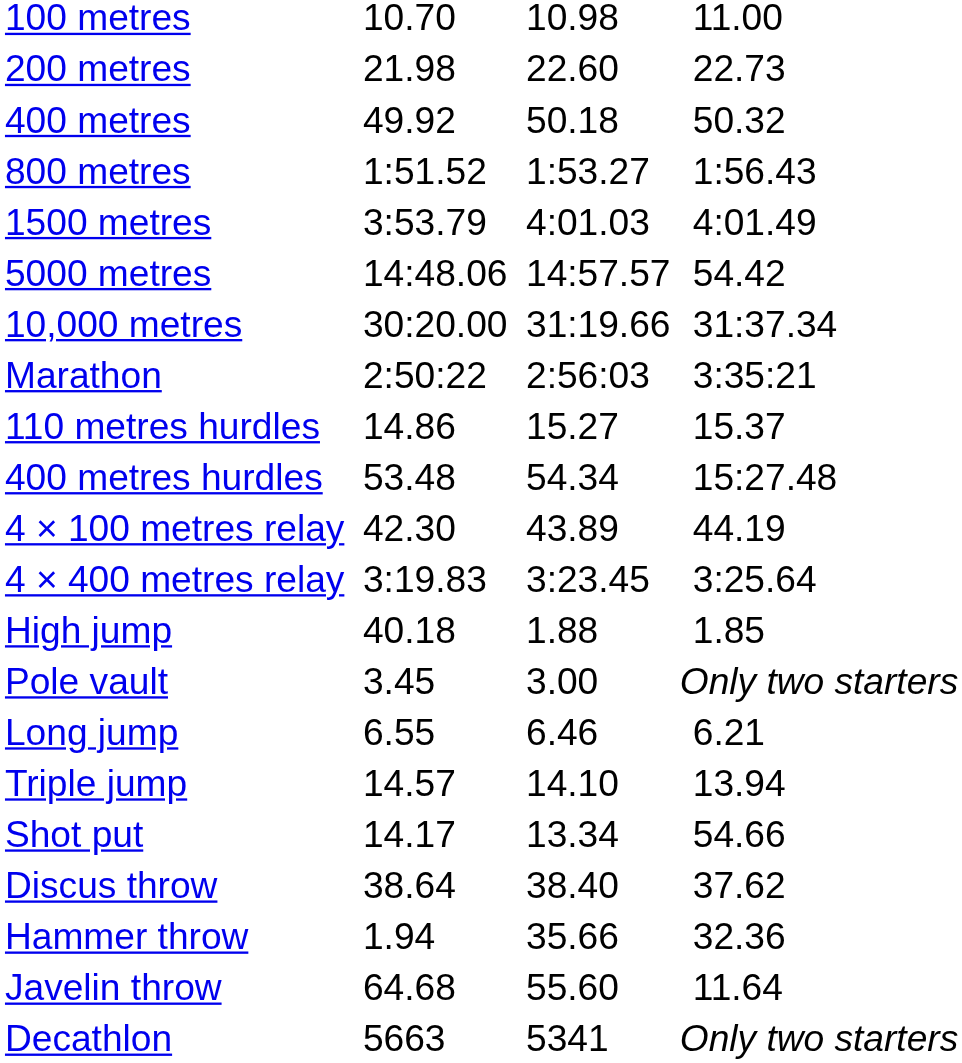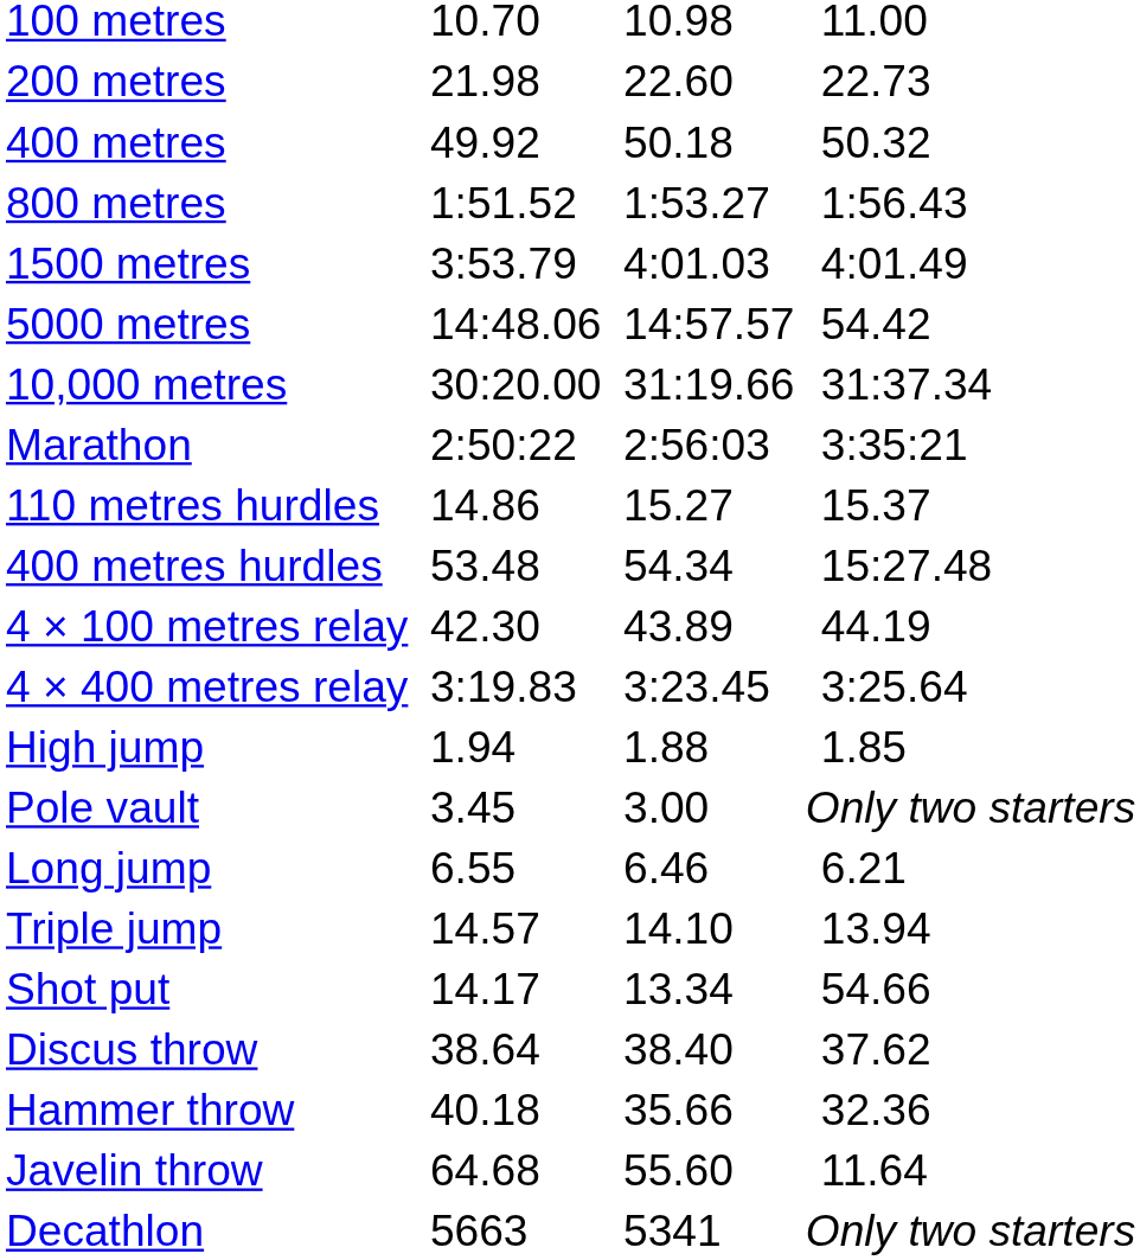 <table>
 <tr>
 <td><a href='#'>100 metres</a></td>
 <td align=left></td>
 <td>10.70</td>
 <td align=left></td>
 <td>10.98</td>
 <td align=left></td>
 <td>11.00</td>
 </tr>
 <tr>
 <td><a href='#'>200 metres</a></td>
 <td align=left></td>
 <td>21.98</td>
 <td align=left></td>
 <td>22.60</td>
 <td align=left></td>
 <td>22.73</td>
 </tr>
 <tr>
 <td><a href='#'>400 metres</a></td>
 <td align=left></td>
 <td>49.92</td>
 <td align=left></td>
 <td>50.18</td>
 <td align=left></td>
 <td>50.32</td>
 </tr>
 <tr>
 <td><a href='#'>800 metres</a></td>
 <td align=left></td>
 <td>1:51.52</td>
 <td align=left></td>
 <td>1:53.27</td>
 <td align=left></td>
 <td>1:56.43</td>
 </tr>
 <tr>
 <td><a href='#'>1500 metres</a></td>
 <td align=left></td>
 <td>3:53.79</td>
 <td align=left></td>
 <td>4:01.03</td>
 <td align=left></td>
 <td>4:01.49</td>
 </tr>
 <tr>
 <td><a href='#'>5000 metres</a></td>
 <td align=left></td>
 <td>14:48.06</td>
 <td align=left></td>
 <td>14:57.57</td>
 <td align=left></td>
 <td>54.42</td>
 </tr>
 <tr>
 <td><a href='#'>10,000 metres</a></td>
 <td align=left></td>
 <td>30:20.00</td>
 <td align=left></td>
 <td>31:19.66</td>
 <td align=left></td>
 <td>31:37.34</td>
 </tr>
 <tr>
 <td><a href='#'>Marathon</a></td>
 <td align=left></td>
 <td>2:50:22</td>
 <td align=left></td>
 <td>2:56:03</td>
 <td align=left></td>
 <td>3:35:21</td>
 </tr>
 <tr>
 <td><a href='#'>110 metres hurdles</a></td>
 <td align=left></td>
 <td>14.86</td>
 <td align=left></td>
 <td>15.27</td>
 <td align=left></td>
 <td>15.37</td>
 </tr>
 <tr>
 <td><a href='#'>400 metres hurdles</a></td>
 <td align=left></td>
 <td>53.48</td>
 <td align=left></td>
 <td>54.34</td>
 <td align=left></td>
 <td>15:27.48</td>
 </tr>
 <tr>
 <td><a href='#'>4 × 100 metres relay</a></td>
 <td></td>
 <td>42.30</td>
 <td></td>
 <td>43.89</td>
 <td></td>
 <td>44.19</td>
 </tr>
 <tr>
 <td><a href='#'>4 × 400 metres relay</a></td>
 <td></td>
 <td>3:19.83</td>
 <td></td>
 <td>3:23.45</td>
 <td></td>
 <td>3:25.64</td>
 </tr>
 <tr>
 <td><a href='#'>High jump</a></td>
 <td align=left></td>
-<td>40.18</td>
+<td>1.94</td>
 <td align=left></td>
 <td>1.88</td>
 <td align=left></td>
 <td>1.85</td>
 </tr>
 <tr>
 <td><a href='#'>Pole vault</a></td>
 <td align=left></td>
 <td>3.45</td>
 <td align=left></td>
 <td>3.00</td>
 <td colspan=2><em>Only two starters</em></td>
 </tr>
 <tr>
 <td><a href='#'>Long jump</a></td>
 <td align=left></td>
 <td>6.55</td>
 <td align=left></td>
 <td>6.46</td>
 <td align=left></td>
 <td>6.21</td>
 </tr>
 <tr>
 <td><a href='#'>Triple jump</a></td>
 <td align=left></td>
 <td>14.57</td>
 <td align=left></td>
 <td>14.10</td>
 <td align=left></td>
 <td>13.94</td>
 </tr>
 <tr>
 <td><a href='#'>Shot put</a></td>
 <td align=left></td>
 <td>14.17</td>
 <td align=left></td>
 <td>13.34</td>
 <td align=left></td>
 <td>54.66</td>
 </tr>
 <tr>
 <td><a href='#'>Discus throw</a></td>
 <td align=left></td>
 <td>38.64</td>
 <td align=left></td>
 <td>38.40</td>
 <td align=left></td>
 <td>37.62</td>
 </tr>
 <tr>
 <td><a href='#'>Hammer throw</a></td>
 <td align=left></td>
-<td>1.94</td>
+<td>40.18</td>
 <td align=left></td>
 <td>35.66</td>
 <td align=left></td>
 <td>32.36</td>
 </tr>
 <tr>
 <td><a href='#'>Javelin throw</a></td>
 <td align=left></td>
 <td>64.68</td>
 <td align=left></td>
 <td>55.60</td>
 <td align=left></td>
 <td>11.64</td>
 </tr>
 <tr>
 <td><a href='#'>Decathlon</a></td>
 <td align=left></td>
 <td>5663</td>
 <td align=left></td>
 <td>5341</td>
 <td colspan=2><em>Only two starters</em></td>
 </tr>
 </table>
